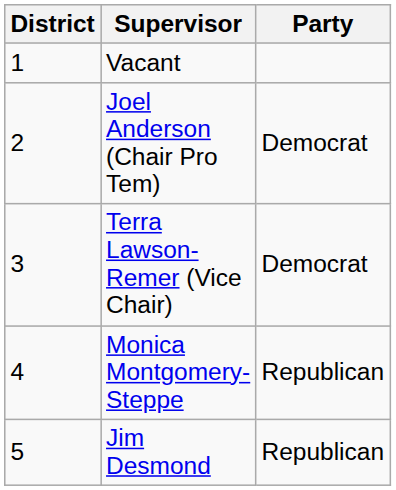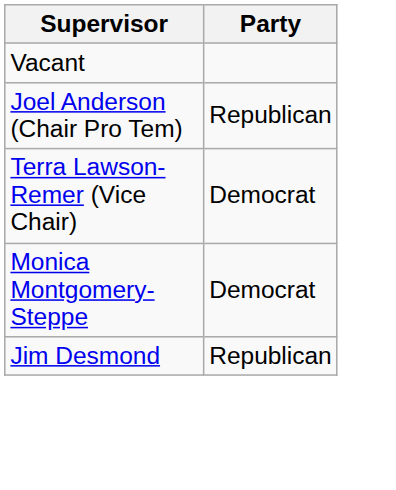 <table class="wikitable" style="width:35%;">
 <tr>
-<th>District</th>
 <th>Supervisor</th>
 <th>Party</th>
 </tr>
 <tr>
-<td>1</td>
 <td> Vacant</td>
 <td></td>
 </tr>
 <tr>
-<td>2</td>
 <td> <a href='#'>Joel Anderson</a> (Chair Pro Tem)</td>
-<td>Democrat</td>
+<td>Republican</td>
 </tr>
 <tr>
-<td>3</td>
 <td> <a href='#'>Terra Lawson-Remer</a> (Vice Chair)</td>
 <td>Democrat</td>
 </tr>
 <tr>
-<td>4</td>
 <td><a href='#'> Monica Montgomery-Steppe</a></td>
-<td>Republican</td>
+<td>Democrat</td>
 </tr>
 <tr>
-<td>5</td>
 <td> <a href='#'>Jim Desmond</a></td>
 <td>Republican</td>
 </tr>
 </table>
